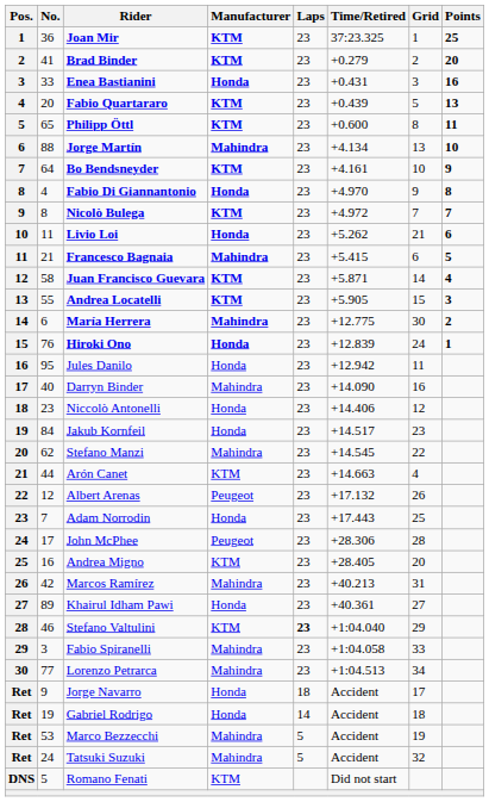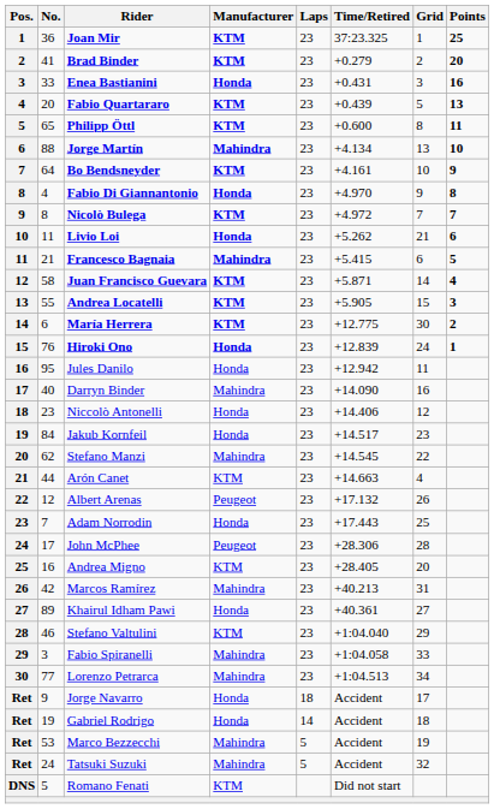 <table class="wikitable" style="font-size: 95%;">
 <tr>
 <th>Pos.</th>
 <th>No.</th>
 <th>Rider</th>
 <th>Manufacturer</th>
 <th>Laps</th>
 <th>Time/Retired</th>
 <th>Grid</th>
 <th>Points</th>
 </tr>
 <tr>
 <th>1</th>
 <td>36</td>
 <td> <strong><a href='#'>Joan Mir</a></strong></td>
 <td><strong><a href='#'>KTM</a></strong></td>
 <td>23</td>
 <td>37:23.325</td>
 <td>1</td>
 <td><strong>25</strong></td>
 </tr>
 <tr>
 <th>2</th>
 <td>41</td>
 <td> <strong><a href='#'>Brad Binder</a></strong></td>
 <td><strong><a href='#'>KTM</a></strong></td>
 <td>23</td>
 <td>+0.279</td>
 <td>2</td>
 <td><strong>20</strong></td>
 </tr>
 <tr>
 <th>3</th>
 <td>33</td>
 <td> <strong><a href='#'>Enea Bastianini</a></strong></td>
 <td><strong><a href='#'>Honda</a></strong></td>
 <td>23</td>
 <td>+0.431</td>
 <td>3</td>
 <td><strong>16</strong></td>
 </tr>
 <tr>
 <th>4</th>
 <td>20</td>
 <td> <strong><a href='#'>Fabio Quartararo</a></strong></td>
 <td><strong><a href='#'>KTM</a></strong></td>
 <td>23</td>
 <td>+0.439</td>
 <td>5</td>
 <td><strong>13</strong></td>
 </tr>
 <tr>
 <th>5</th>
 <td>65</td>
 <td> <strong><a href='#'>Philipp Öttl</a></strong></td>
 <td><strong><a href='#'>KTM</a></strong></td>
 <td>23</td>
 <td>+0.600</td>
 <td>8</td>
 <td><strong>11</strong></td>
 </tr>
 <tr>
 <th>6</th>
 <td>88</td>
 <td> <strong><a href='#'>Jorge Martín</a></strong></td>
 <td><strong><a href='#'>Mahindra</a></strong></td>
 <td>23</td>
 <td>+4.134</td>
 <td>13</td>
 <td><strong>10</strong></td>
 </tr>
 <tr>
 <th>7</th>
 <td>64</td>
 <td> <strong><a href='#'>Bo Bendsneyder</a></strong></td>
 <td><strong><a href='#'>KTM</a></strong></td>
 <td>23</td>
 <td>+4.161</td>
 <td>10</td>
 <td><strong>9</strong></td>
 </tr>
 <tr>
 <th>8</th>
 <td>4</td>
 <td> <strong><a href='#'>Fabio Di Giannantonio</a></strong></td>
 <td><strong><a href='#'>Honda</a></strong></td>
 <td>23</td>
 <td>+4.970</td>
 <td>9</td>
 <td><strong>8</strong></td>
 </tr>
 <tr>
 <th>9</th>
 <td>8</td>
 <td> <strong><a href='#'>Nicolò Bulega</a></strong></td>
 <td><strong><a href='#'>KTM</a></strong></td>
 <td>23</td>
 <td>+4.972</td>
 <td>7</td>
 <td><strong>7</strong></td>
 </tr>
 <tr>
 <th>10</th>
 <td>11</td>
 <td> <strong><a href='#'>Livio Loi</a></strong></td>
 <td><strong><a href='#'>Honda</a></strong></td>
 <td>23</td>
 <td>+5.262</td>
 <td>21</td>
 <td><strong>6</strong></td>
 </tr>
 <tr>
 <th>11</th>
 <td>21</td>
 <td> <strong><a href='#'>Francesco Bagnaia</a></strong></td>
 <td><strong><a href='#'>Mahindra</a></strong></td>
 <td>23</td>
 <td>+5.415</td>
 <td>6</td>
 <td><strong>5</strong></td>
 </tr>
 <tr>
 <th>12</th>
 <td>58</td>
 <td> <strong><a href='#'>Juan Francisco Guevara</a></strong></td>
 <td><strong><a href='#'>KTM</a></strong></td>
 <td>23</td>
 <td>+5.871</td>
 <td>14</td>
 <td><strong>4</strong></td>
 </tr>
 <tr>
 <th>13</th>
 <td>55</td>
 <td> <strong><a href='#'>Andrea Locatelli</a></strong></td>
 <td><strong><a href='#'>KTM</a></strong></td>
 <td>23</td>
 <td>+5.905</td>
 <td>15</td>
 <td><strong>3</strong></td>
 </tr>
 <tr>
 <th>14</th>
 <td>6</td>
 <td> <strong><a href='#'>María Herrera</a></strong></td>
-<td><strong><a href='#'>Mahindra</a></strong></td>
+<td><strong><a href='#'>KTM</a></strong></td>
 <td>23</td>
 <td>+12.775</td>
 <td>30</td>
 <td><strong>2</strong></td>
 </tr>
 <tr>
 <th>15</th>
 <td>76</td>
 <td> <strong><a href='#'>Hiroki Ono</a></strong></td>
 <td><strong><a href='#'>Honda</a></strong></td>
 <td>23</td>
 <td>+12.839</td>
 <td>24</td>
 <td><strong>1</strong></td>
 </tr>
 <tr>
 <th>16</th>
 <td>95</td>
 <td> <a href='#'>Jules Danilo</a></td>
 <td><a href='#'>Honda</a></td>
 <td>23</td>
 <td>+12.942</td>
 <td>11</td>
 <td></td>
 </tr>
 <tr>
 <th>17</th>
 <td>40</td>
 <td> <a href='#'>Darryn Binder</a></td>
 <td><a href='#'>Mahindra</a></td>
 <td>23</td>
 <td>+14.090</td>
 <td>16</td>
 <td></td>
 </tr>
 <tr>
 <th>18</th>
 <td>23</td>
 <td> <a href='#'>Niccolò Antonelli</a></td>
 <td><a href='#'>Honda</a></td>
 <td>23</td>
 <td>+14.406</td>
 <td>12</td>
 <td></td>
 </tr>
 <tr>
 <th>19</th>
 <td>84</td>
 <td> <a href='#'>Jakub Kornfeil</a></td>
 <td><a href='#'>Honda</a></td>
 <td>23</td>
 <td>+14.517</td>
 <td>23</td>
 <td></td>
 </tr>
 <tr>
 <th>20</th>
 <td>62</td>
 <td> <a href='#'>Stefano Manzi</a></td>
 <td><a href='#'>Mahindra</a></td>
 <td>23</td>
 <td>+14.545</td>
 <td>22</td>
 <td></td>
 </tr>
 <tr>
 <th>21</th>
 <td>44</td>
 <td> <a href='#'>Arón Canet</a></td>
 <td><a href='#'>KTM</a></td>
 <td>23</td>
 <td>+14.663</td>
 <td>4</td>
 <td></td>
 </tr>
 <tr>
 <th>22</th>
 <td>12</td>
 <td> <a href='#'>Albert Arenas</a></td>
 <td><a href='#'>Peugeot</a></td>
 <td>23</td>
 <td>+17.132</td>
 <td>26</td>
 <td></td>
 </tr>
 <tr>
 <th>23</th>
 <td>7</td>
 <td> <a href='#'>Adam Norrodin</a></td>
 <td><a href='#'>Honda</a></td>
 <td>23</td>
 <td>+17.443</td>
 <td>25</td>
 <td></td>
 </tr>
 <tr>
 <th>24</th>
 <td>17</td>
 <td> <a href='#'>John McPhee</a></td>
 <td><a href='#'>Peugeot</a></td>
 <td>23</td>
 <td>+28.306</td>
 <td>28</td>
 <td></td>
 </tr>
 <tr>
 <th>25</th>
 <td>16</td>
 <td> <a href='#'>Andrea Migno</a></td>
 <td><a href='#'>KTM</a></td>
 <td>23</td>
 <td>+28.405</td>
 <td>20</td>
 <td></td>
 </tr>
 <tr>
 <th>26</th>
 <td>42</td>
 <td> <a href='#'>Marcos Ramírez</a></td>
 <td><a href='#'>Mahindra</a></td>
 <td>23</td>
 <td>+40.213</td>
 <td>31</td>
 <td></td>
 </tr>
 <tr>
 <th>27</th>
 <td>89</td>
 <td> <a href='#'>Khairul Idham Pawi</a></td>
 <td><a href='#'>Honda</a></td>
 <td>23</td>
 <td>+40.361</td>
 <td>27</td>
 <td></td>
 </tr>
 <tr>
 <th>28</th>
 <td>46</td>
 <td> <a href='#'>Stefano Valtulini</a></td>
 <td><a href='#'>KTM</a></td>
-<td><strong>23</strong></td>
+<td>23</td>
 <td>+1:04.040</td>
 <td>29</td>
 <td></td>
 </tr>
 <tr>
 <th>29</th>
 <td>3</td>
 <td> <a href='#'>Fabio Spiranelli</a></td>
 <td><a href='#'>Mahindra</a></td>
 <td>23</td>
 <td>+1:04.058</td>
 <td>33</td>
 <td></td>
 </tr>
 <tr>
 <th>30</th>
 <td>77</td>
 <td> <a href='#'>Lorenzo Petrarca</a></td>
 <td><a href='#'>Mahindra</a></td>
 <td>23</td>
 <td>+1:04.513</td>
 <td>34</td>
 <td></td>
 </tr>
 <tr>
 <th>Ret</th>
 <td>9</td>
 <td> <a href='#'>Jorge Navarro</a></td>
 <td><a href='#'>Honda</a></td>
 <td>18</td>
 <td>Accident</td>
 <td>17</td>
 <td></td>
 </tr>
 <tr>
 <th>Ret</th>
 <td>19</td>
 <td> <a href='#'>Gabriel Rodrigo</a></td>
 <td><a href='#'>Honda</a></td>
 <td>14</td>
 <td>Accident</td>
 <td>18</td>
 <td></td>
 </tr>
 <tr>
 <th>Ret</th>
 <td>53</td>
 <td> <a href='#'>Marco Bezzecchi</a></td>
 <td><a href='#'>Mahindra</a></td>
 <td>5</td>
 <td>Accident</td>
 <td>19</td>
 <td></td>
 </tr>
 <tr>
 <th>Ret</th>
 <td>24</td>
 <td> <a href='#'>Tatsuki Suzuki</a></td>
 <td><a href='#'>Mahindra</a></td>
 <td>5</td>
 <td>Accident</td>
 <td>32</td>
 <td></td>
 </tr>
 <tr>
 <th>DNS</th>
 <td>5</td>
 <td> <a href='#'>Romano Fenati</a></td>
 <td><a href='#'>KTM</a></td>
 <td></td>
 <td>Did not start</td>
 <td></td>
 <td></td>
 </tr>
 <tr>
 <th colspan=8></th>
 </tr>
 </table>
